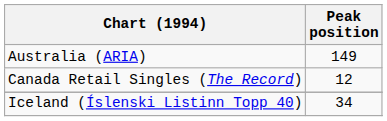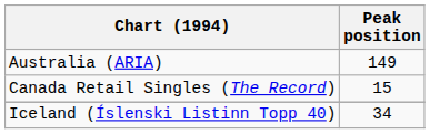 <table class="wikitable sortable">
 <tr>
 <th>Chart (1994)</th>
 <th>Peak<br>position</th>
 </tr>
 <tr>
 <td>Australia (<a href='#'>ARIA</a>)</td>
 <td align="center">149</td>
 </tr>
 <tr>
 <td>Canada Retail Singles (<em><a href='#'>The Record</a></em>)</td>
-<td align="center">12</td>
+<td align="center">15</td>
 </tr>
 <tr>
 </tr>
 <tr>
 </tr>
 <tr>
 </tr>
 <tr>
 <td>Iceland (<a href='#'>Íslenski Listinn Topp 40</a>)</td>
 <td align="center">34</td>
 </tr>
 <tr>
 </tr>
 <tr>
 </tr>
 <tr>
 </tr>
 <tr>
 </tr>
 <tr>
 </tr>
 </table>
